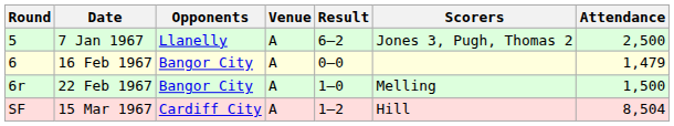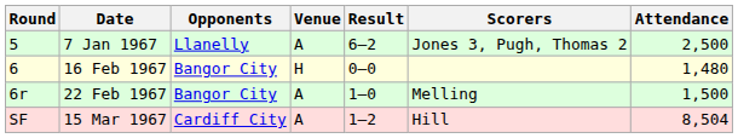 <table class="wikitable">
 <tr>
 <th>Round</th>
 <th>Date</th>
 <th>Opponents</th>
 <th>Venue</th>
 <th>Result</th>
 <th>Scorers</th>
 <th>Attendance</th>
 </tr>
 <tr bgcolor="#ddffdd">
 <td>5</td>
 <td>7 Jan 1967</td>
 <td><a href='#'>Llanelly</a></td>
 <td>A</td>
 <td>6–2</td>
 <td>Jones 3, Pugh, Thomas 2</td>
 <td align="right">2,500</td>
 </tr>
 <tr bgcolor="#ffffdd">
 <td>6</td>
 <td>16 Feb 1967</td>
 <td><a href='#'>Bangor City</a></td>
-<td>A</td>
+<td>H</td>
 <td>0–0</td>
 <td></td>
-<td align="right">1,479</td>
+<td align="right">1,480</td>
 </tr>
 <tr bgcolor="#ddffdd">
 <td>6r</td>
 <td>22 Feb 1967</td>
 <td><a href='#'>Bangor City</a></td>
 <td>A</td>
 <td>1–0</td>
 <td>Melling</td>
 <td align="right">1,500</td>
 </tr>
 <tr bgcolor="#ffdddd">
 <td>SF</td>
 <td>15 Mar 1967</td>
 <td><a href='#'>Cardiff City</a></td>
 <td>A</td>
 <td>1–2</td>
 <td>Hill</td>
 <td align="right">8,504</td>
 </tr>
 </table>
